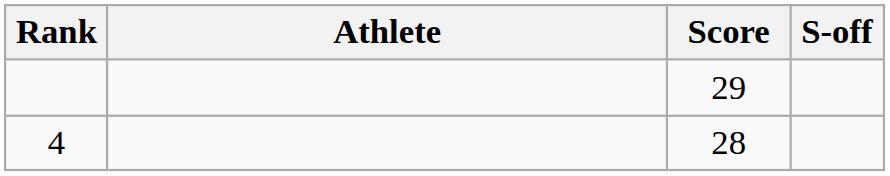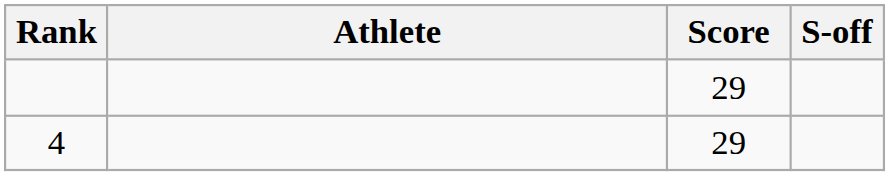 <table class="wikitable" style="text-align:center">
 <tr>
 <th width=40>Rank</th>
 <th width=250>Athlete</th>
 <th width=50>Score</th>
 <th width=35>S-off</th>
 </tr>
 <tr>
 <td></td>
 <td align=left></td>
 <td>29</td>
 <td></td>
 </tr>
 <tr>
 <td>4</td>
 <td align=left></td>
-<td>28</td>
+<td>29</td>
 <td></td>
 </tr>
 </table>
